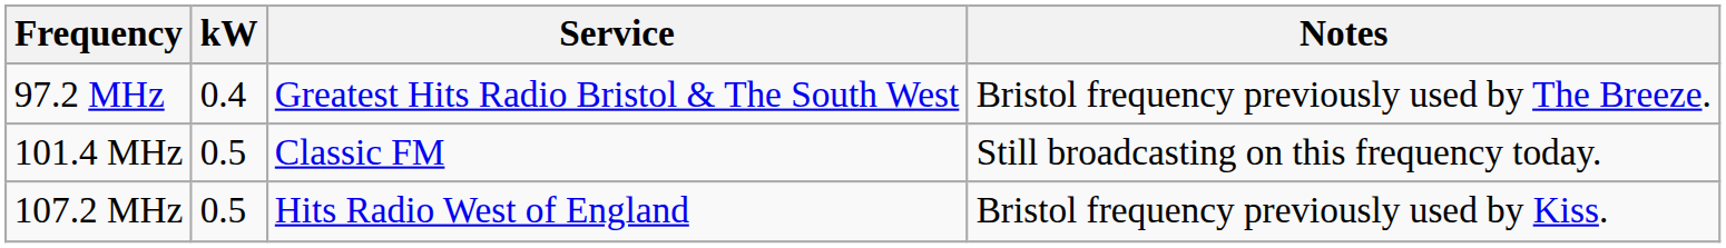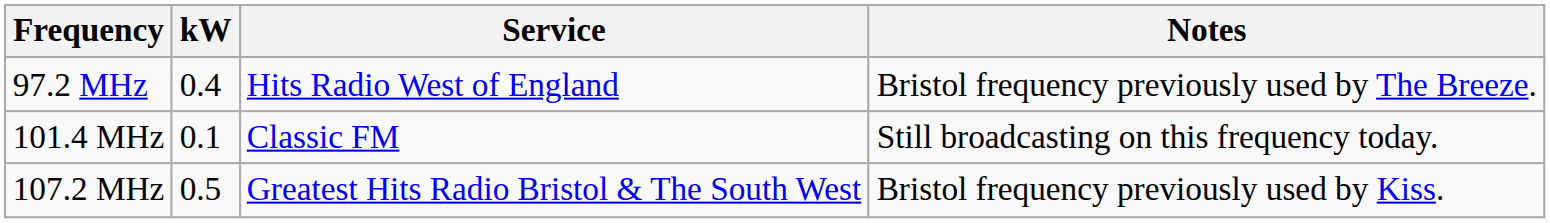 <table class="wikitable sortable">
 <tr>
 <th>Frequency</th>
 <th>kW</th>
 <th>Service</th>
 <th>Notes</th>
 </tr>
 <tr>
 <td>97.2 <a href='#'>MHz</a></td>
 <td>0.4</td>
-<td><a href='#'>Greatest Hits Radio Bristol & The South West</a></td>
+<td><a href='#'>Hits Radio West of England</a></td>
 <td>Bristol frequency previously used by <a href='#'>The Breeze</a>.</td>
 </tr>
 <tr>
 <td>101.4 MHz</td>
-<td>0.5</td>
+<td>0.1</td>
 <td><a href='#'>Classic FM</a></td>
 <td>Still broadcasting on this frequency today.</td>
 </tr>
 <tr>
 <td>107.2 MHz</td>
 <td>0.5</td>
-<td><a href='#'>Hits Radio West of England</a></td>
+<td><a href='#'>Greatest Hits Radio Bristol & The South West</a></td>
 <td>Bristol frequency previously used by <a href='#'>Kiss</a>.</td>
 </tr>
 </table>
